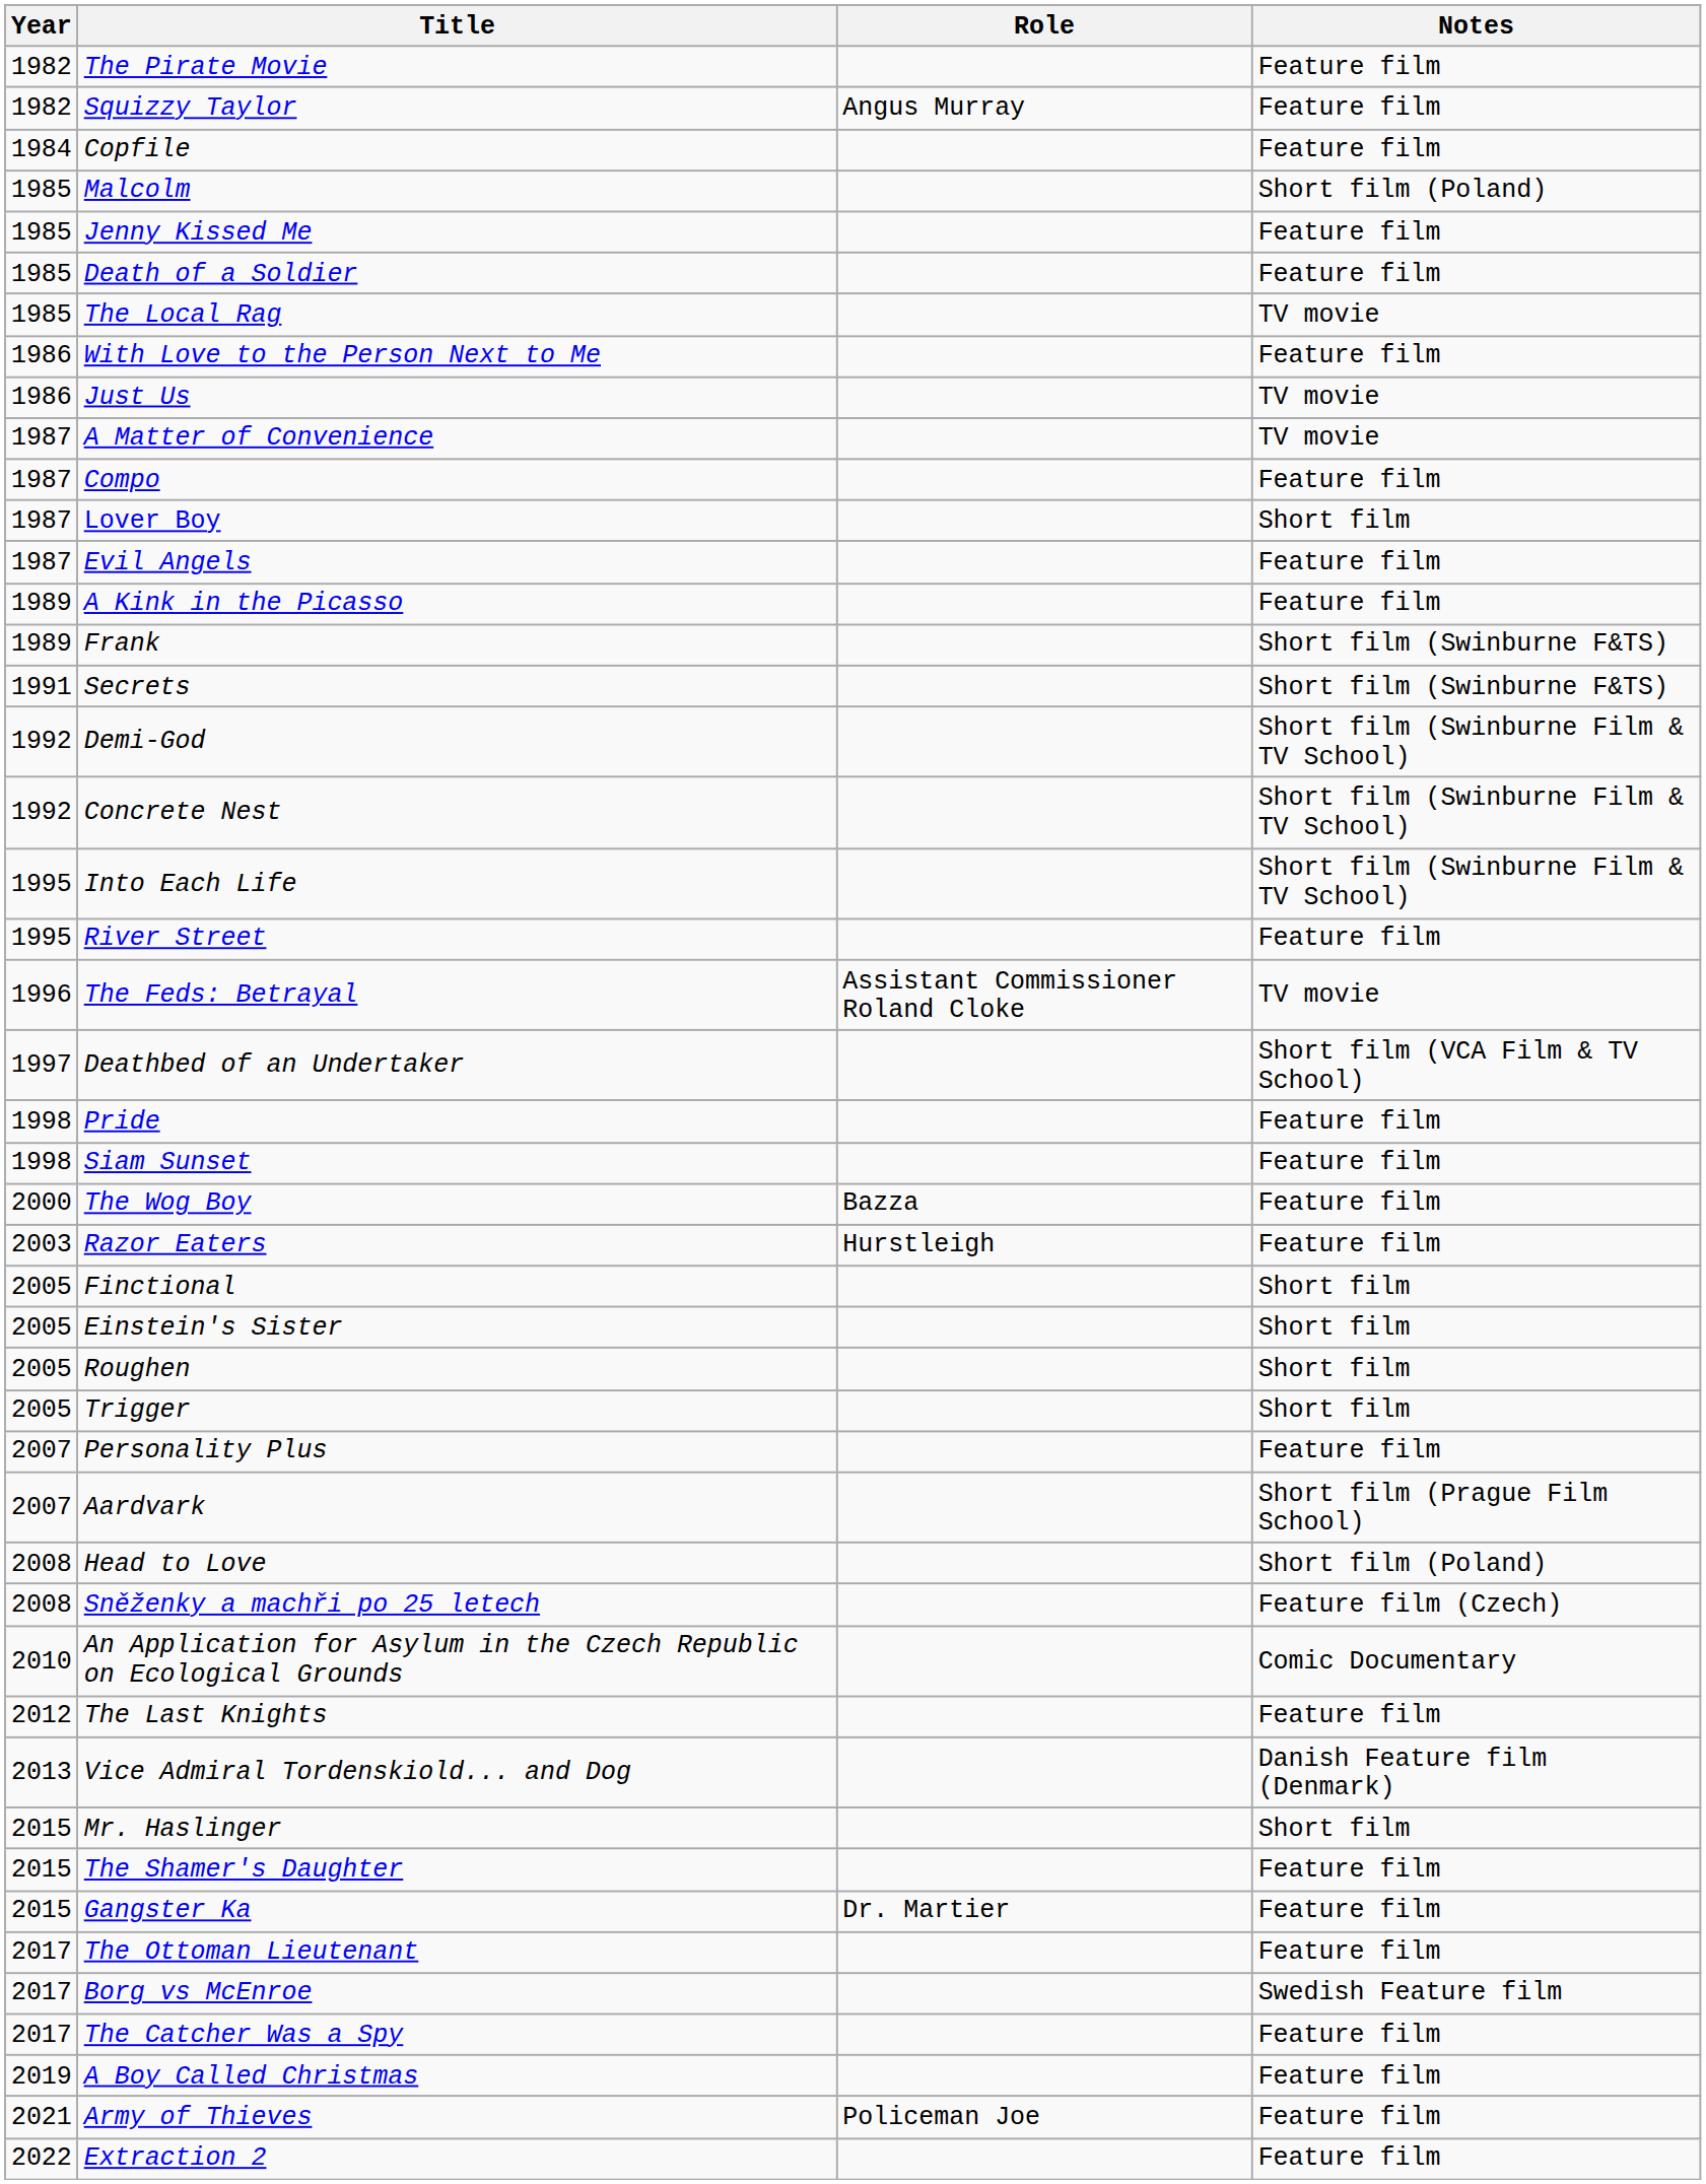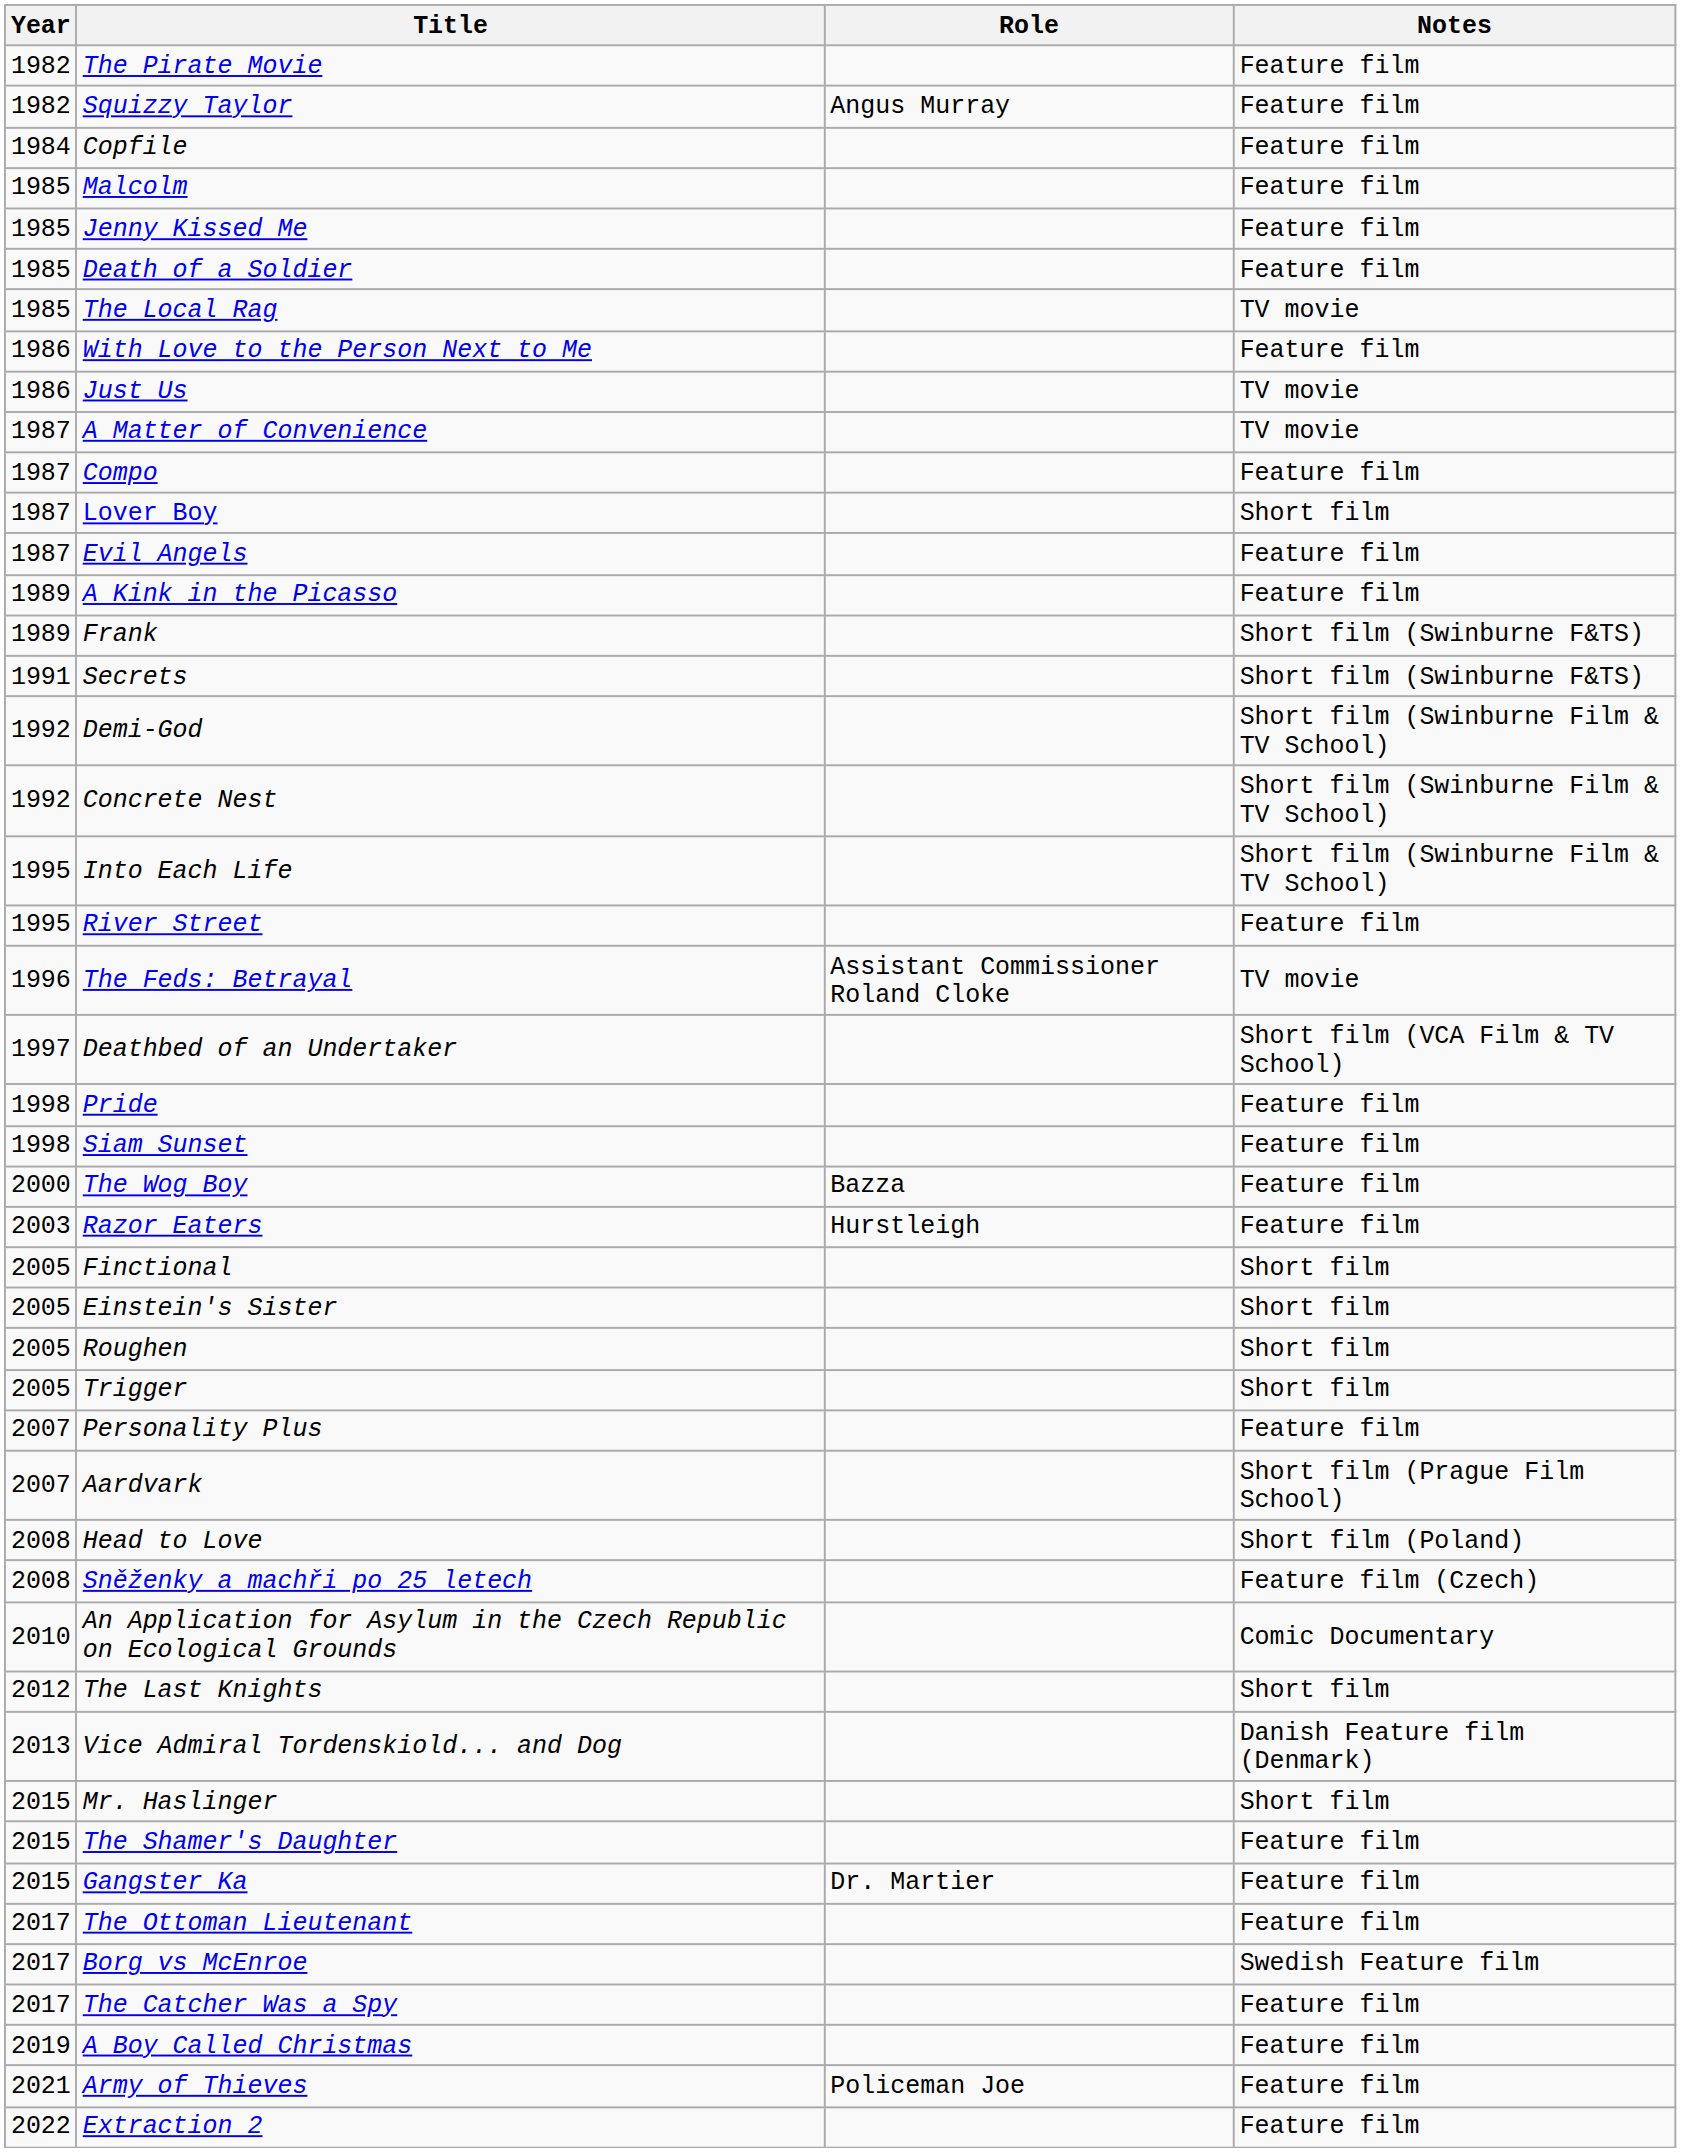 <table class="wikitable">
 <tr>
 <th>Year</th>
 <th>Title</th>
 <th>Role</th>
 <th>Notes</th>
 </tr>
 <tr>
 <td>1982</td>
 <td><em><a href='#'>The Pirate Movie</a></em></td>
 <td></td>
 <td>Feature film</td>
 </tr>
 <tr>
 <td>1982</td>
 <td><em><a href='#'>Squizzy Taylor</a></em></td>
 <td>Angus Murray</td>
 <td>Feature film</td>
 </tr>
 <tr>
 <td>1984</td>
 <td><em>Copfile</em></td>
 <td></td>
 <td>Feature film</td>
 </tr>
 <tr>
 <td>1985</td>
 <td><em><a href='#'>Malcolm</a></em></td>
 <td></td>
-<td>Short film (Poland)</td>
+<td>Feature film</td>
 </tr>
 <tr>
 <td>1985</td>
 <td><em><a href='#'>Jenny Kissed Me</a></em></td>
 <td></td>
 <td>Feature film</td>
 </tr>
 <tr>
 <td>1985</td>
 <td><em><a href='#'>Death of a Soldier</a></em></td>
 <td></td>
 <td>Feature film</td>
 </tr>
 <tr>
 <td>1985</td>
 <td><em><a href='#'>The Local Rag</a></em></td>
 <td></td>
 <td>TV movie</td>
 </tr>
 <tr>
 <td>1986</td>
 <td><em><a href='#'>With Love to the Person Next to Me</a></em></td>
 <td></td>
 <td>Feature film</td>
 </tr>
 <tr>
 <td>1986</td>
 <td><em><a href='#'>Just Us</a></em></td>
 <td></td>
 <td>TV movie</td>
 </tr>
 <tr>
 <td>1987</td>
 <td><em><a href='#'>A Matter of Convenience</a></em></td>
 <td></td>
 <td>TV movie</td>
 </tr>
 <tr>
 <td>1987</td>
 <td><em><a href='#'>Compo</a></em></td>
 <td></td>
 <td>Feature film</td>
 </tr>
 <tr>
 <td>1987</td>
 <td><a href='#'>Lover Boy</a></td>
 <td></td>
 <td>Short film</td>
 </tr>
 <tr>
 <td>1987</td>
 <td><em><a href='#'>Evil Angels</a></em></td>
 <td></td>
 <td>Feature film</td>
 </tr>
 <tr>
 <td>1989</td>
 <td><em><a href='#'>A Kink in the Picasso</a></em></td>
 <td></td>
 <td>Feature film</td>
 </tr>
 <tr>
 <td>1989</td>
 <td><em>Frank</em></td>
 <td></td>
 <td>Short film (Swinburne F&TS)</td>
 </tr>
 <tr>
 <td>1991</td>
 <td><em>Secrets</em></td>
 <td></td>
 <td>Short film (Swinburne F&TS)</td>
 </tr>
 <tr>
 <td>1992</td>
 <td><em>Demi-God</em></td>
 <td></td>
 <td>Short film (Swinburne Film & TV School)</td>
 </tr>
 <tr>
 <td>1992</td>
 <td><em>Concrete Nest</em></td>
 <td></td>
 <td>Short film (Swinburne Film & TV School)</td>
 </tr>
 <tr>
 <td>1995</td>
 <td><em>Into Each Life</em></td>
 <td></td>
 <td>Short film (Swinburne Film & TV School)</td>
 </tr>
 <tr>
 <td>1995</td>
 <td><em><a href='#'>River Street</a></em></td>
 <td></td>
 <td>Feature film</td>
 </tr>
 <tr>
 <td>1996</td>
 <td><em><a href='#'>The Feds: Betrayal</a></em></td>
 <td>Assistant Commissioner Roland Cloke</td>
 <td>TV movie</td>
 </tr>
 <tr>
 <td>1997</td>
 <td><em>Deathbed of an Undertaker</em></td>
 <td></td>
 <td>Short film (VCA Film & TV School)</td>
 </tr>
 <tr>
 <td>1998</td>
 <td><em><a href='#'>Pride</a></em></td>
 <td></td>
 <td>Feature film</td>
 </tr>
 <tr>
 <td>1998</td>
 <td><em><a href='#'>Siam Sunset</a></em></td>
 <td></td>
 <td>Feature film</td>
 </tr>
 <tr>
 <td>2000</td>
 <td><em><a href='#'>The Wog Boy</a></em></td>
 <td>Bazza</td>
 <td>Feature film</td>
 </tr>
 <tr>
 <td>2003</td>
 <td><em><a href='#'>Razor Eaters</a></em></td>
 <td>Hurstleigh</td>
 <td>Feature film</td>
 </tr>
 <tr>
 <td>2005</td>
 <td><em>Finctional</em></td>
 <td></td>
 <td>Short film</td>
 </tr>
 <tr>
 <td>2005</td>
 <td><em>Einstein's Sister</em></td>
 <td></td>
 <td>Short film</td>
 </tr>
 <tr>
 <td>2005</td>
 <td><em>Roughen</em></td>
 <td></td>
 <td>Short film</td>
 </tr>
 <tr>
 <td>2005</td>
 <td><em>Trigger</em></td>
 <td></td>
 <td>Short film</td>
 </tr>
 <tr>
 <td>2007</td>
 <td><em>Personality Plus</em></td>
 <td></td>
 <td>Feature film</td>
 </tr>
 <tr>
 <td>2007</td>
 <td><em>Aardvark</em></td>
 <td></td>
 <td>Short film (Prague Film School)</td>
 </tr>
 <tr>
 <td>2008</td>
 <td><em>Head to Love</em></td>
 <td></td>
 <td>Short film (Poland)</td>
 </tr>
 <tr>
 <td>2008</td>
 <td><em><a href='#'>Sněženky a machři po 25 letech</a></em></td>
 <td></td>
 <td>Feature film (Czech)</td>
 </tr>
 <tr>
 <td>2010</td>
 <td><em>An Application for Asylum in the Czech Republic on Ecological Grounds</em></td>
 <td></td>
 <td>Comic Documentary</td>
 </tr>
 <tr>
 <td>2012</td>
 <td><em>The Last Knights</em></td>
 <td></td>
-<td>Feature film</td>
+<td>Short film</td>
 </tr>
 <tr>
 <td>2013</td>
 <td><em>Vice Admiral Tordenskiold... and Dog</em></td>
 <td></td>
 <td>Danish Feature film (Denmark)</td>
 </tr>
 <tr>
 <td>2015</td>
 <td><em>Mr. Haslinger</em></td>
 <td></td>
 <td>Short film</td>
 </tr>
 <tr>
 <td>2015</td>
 <td><em><a href='#'>The Shamer's Daughter</a></em></td>
 <td></td>
 <td>Feature film</td>
 </tr>
 <tr>
 <td>2015</td>
 <td><em><a href='#'>Gangster Ka</a></em></td>
 <td>Dr. Martier</td>
 <td>Feature film</td>
 </tr>
 <tr>
 <td>2017</td>
 <td><em><a href='#'>The Ottoman Lieutenant</a></em></td>
 <td></td>
 <td>Feature film</td>
 </tr>
 <tr>
 <td>2017</td>
 <td><em><a href='#'>Borg vs McEnroe</a></em></td>
 <td></td>
 <td>Swedish Feature film</td>
 </tr>
 <tr>
 <td>2017</td>
 <td><em><a href='#'>The Catcher Was a Spy</a></em></td>
 <td></td>
 <td>Feature film</td>
 </tr>
 <tr>
 <td>2019</td>
 <td><em><a href='#'>A Boy Called Christmas</a></em></td>
 <td></td>
 <td>Feature film</td>
 </tr>
 <tr>
 <td>2021</td>
 <td><em><a href='#'>Army of Thieves</a></em></td>
 <td>Policeman Joe</td>
 <td>Feature film</td>
 </tr>
 <tr>
 <td>2022</td>
 <td><em><a href='#'>Extraction 2</a></em></td>
 <td></td>
 <td>Feature film</td>
 </tr>
 </table>
